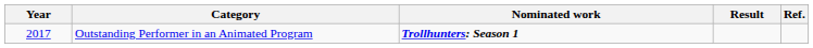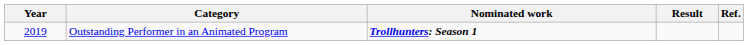 <table class=wikitable>
 <tr>
 <th scope="col" style="width:5em;">Year</th>
 <th scope="col" style="width:26em;">Category</th>
 <th scope="col" style="width:25em;">Nominated work</th>
 <th scope="col" style="width:5em;">Result</th>
 <th>Ref.</th>
 </tr>
 <tr>
-<td style="text-align:center;"><a href='#'>2017</a></td>
+<td style="text-align:center;"><a href='#'>2019</a></td>
 <td><a href='#'>Outstanding Performer in an Animated Program</a></td>
 <td><strong><em><a href='#'>Trollhunters</a>: Season 1</em></strong></td>
 <td></td>
 <td></td>
 </tr>
 </table>
